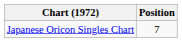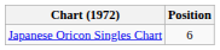 <table class="wikitable" style="text-align:center;">
 <tr>
 <th>Chart (1972)</th>
 <th>Position</th>
 </tr>
 <tr>
 <td align="left"><a href='#'>Japanese Oricon Singles Chart</a></td>
-<td>7</td>
+<td>6</td>
 </tr>
 </table>
